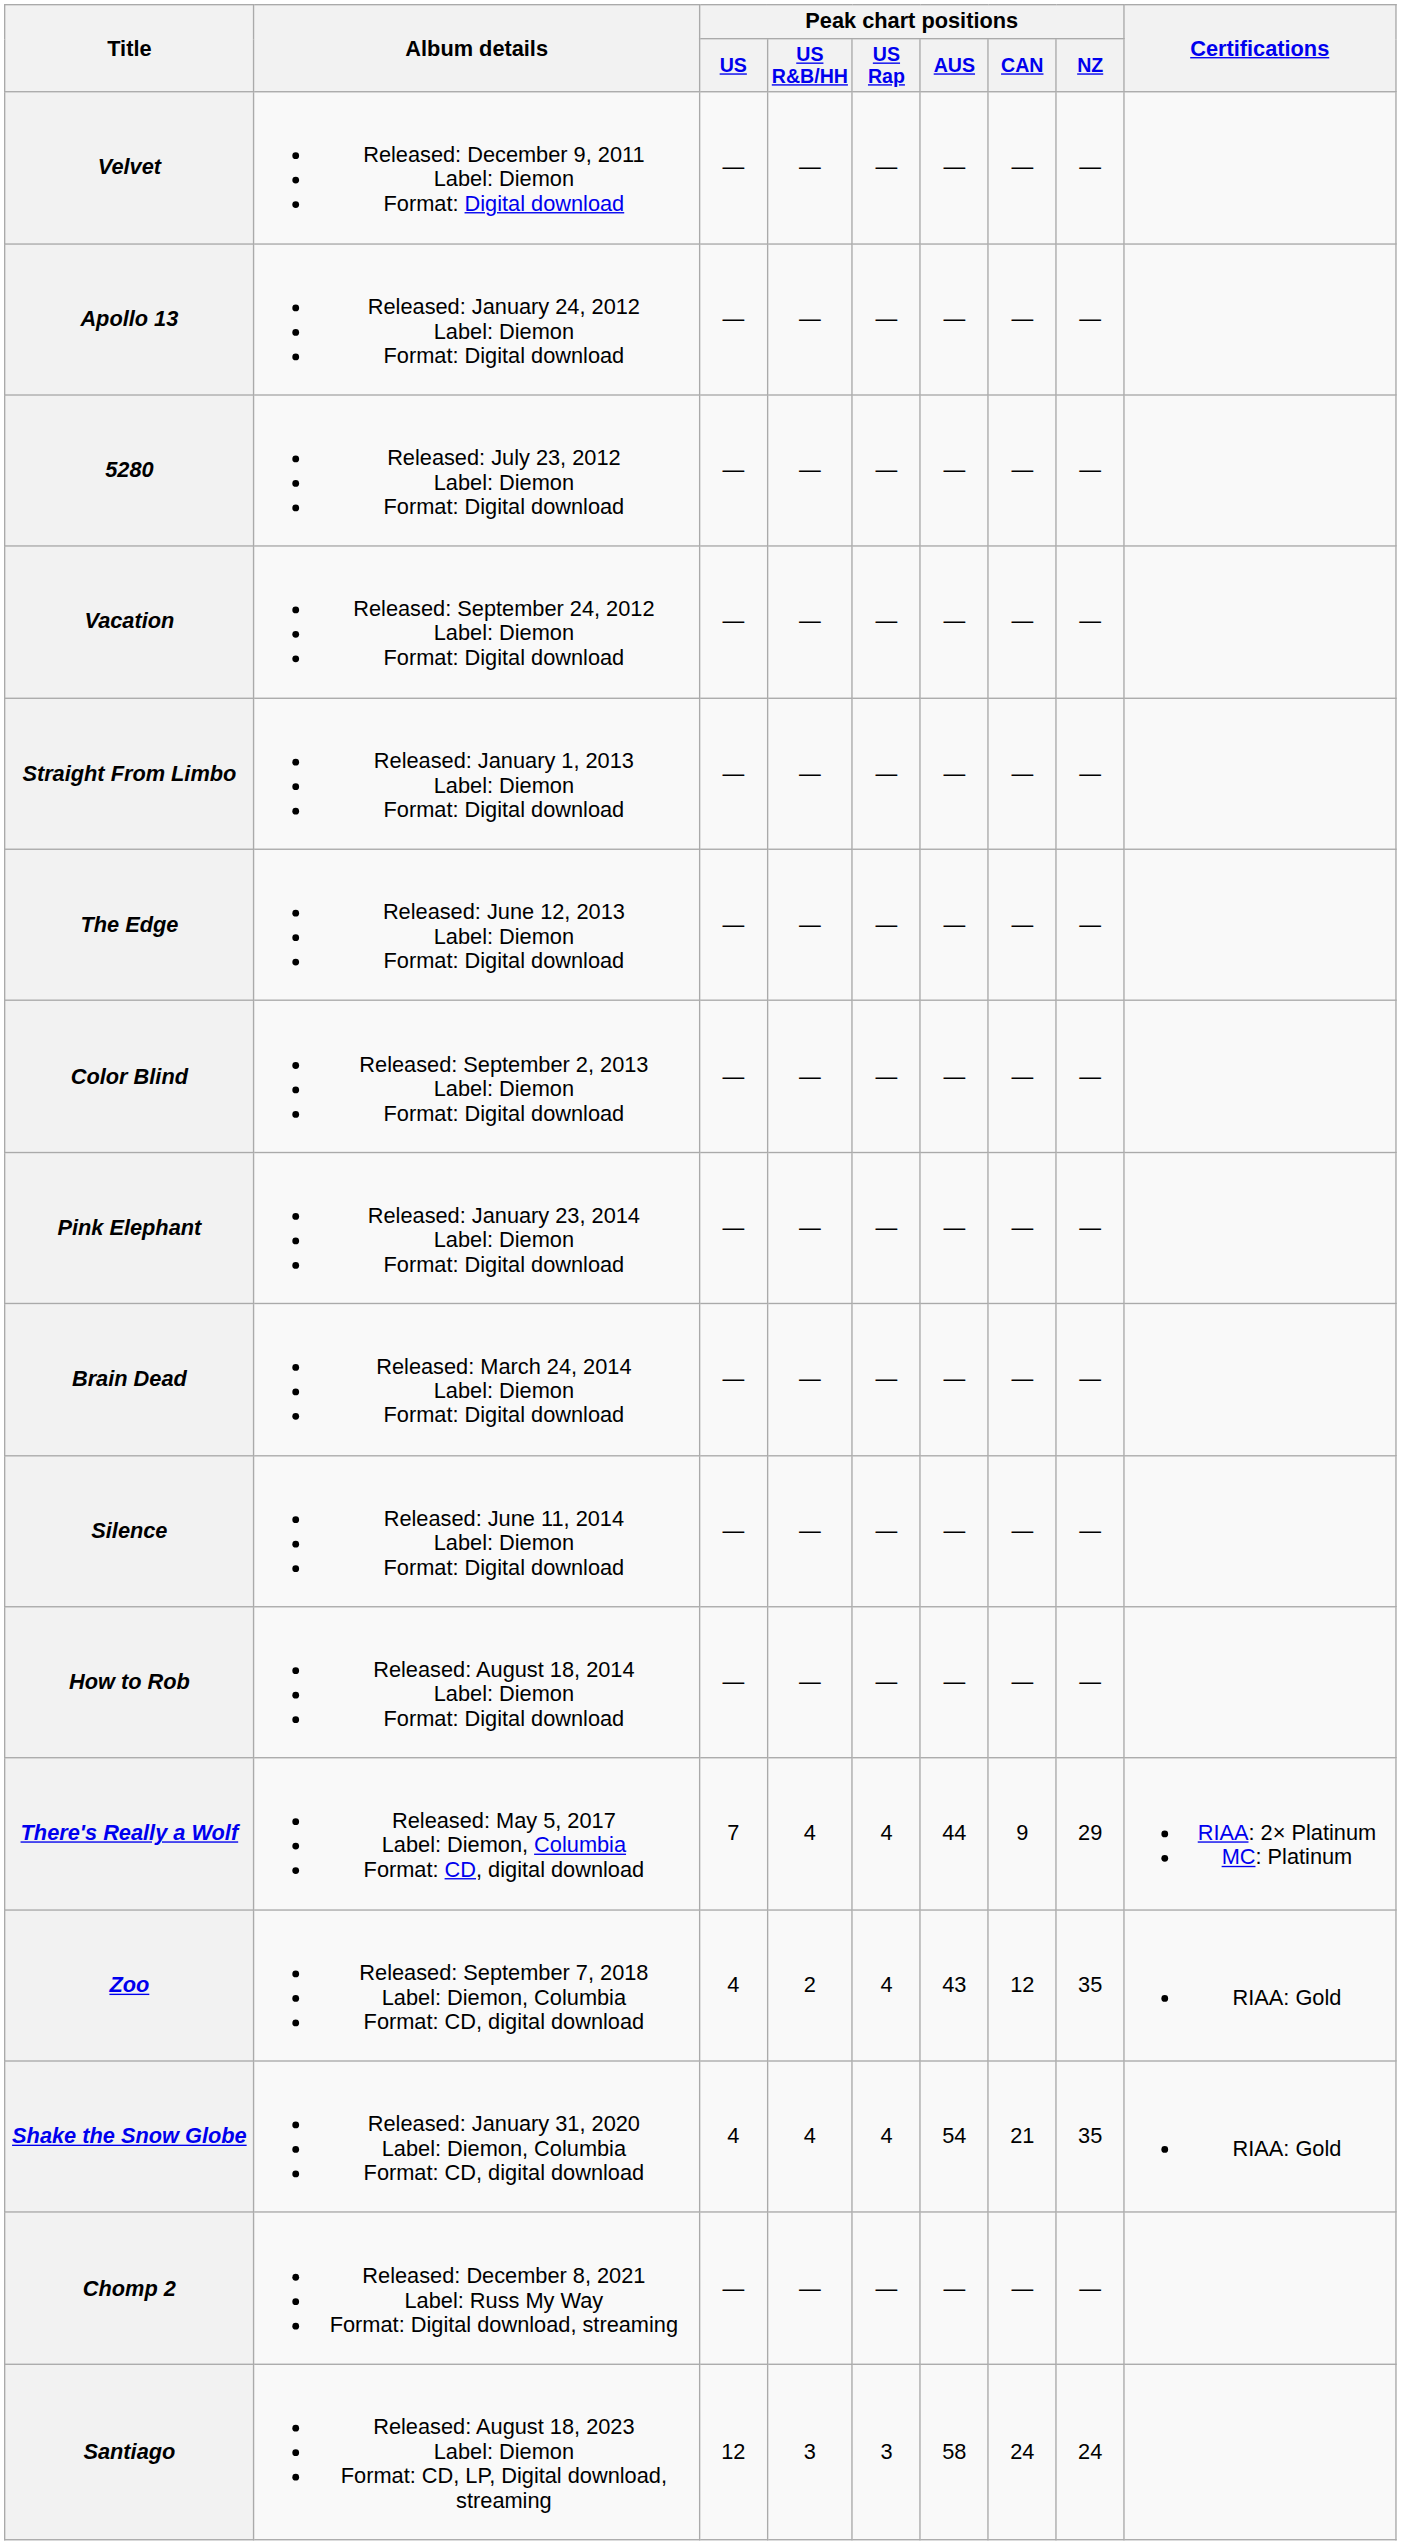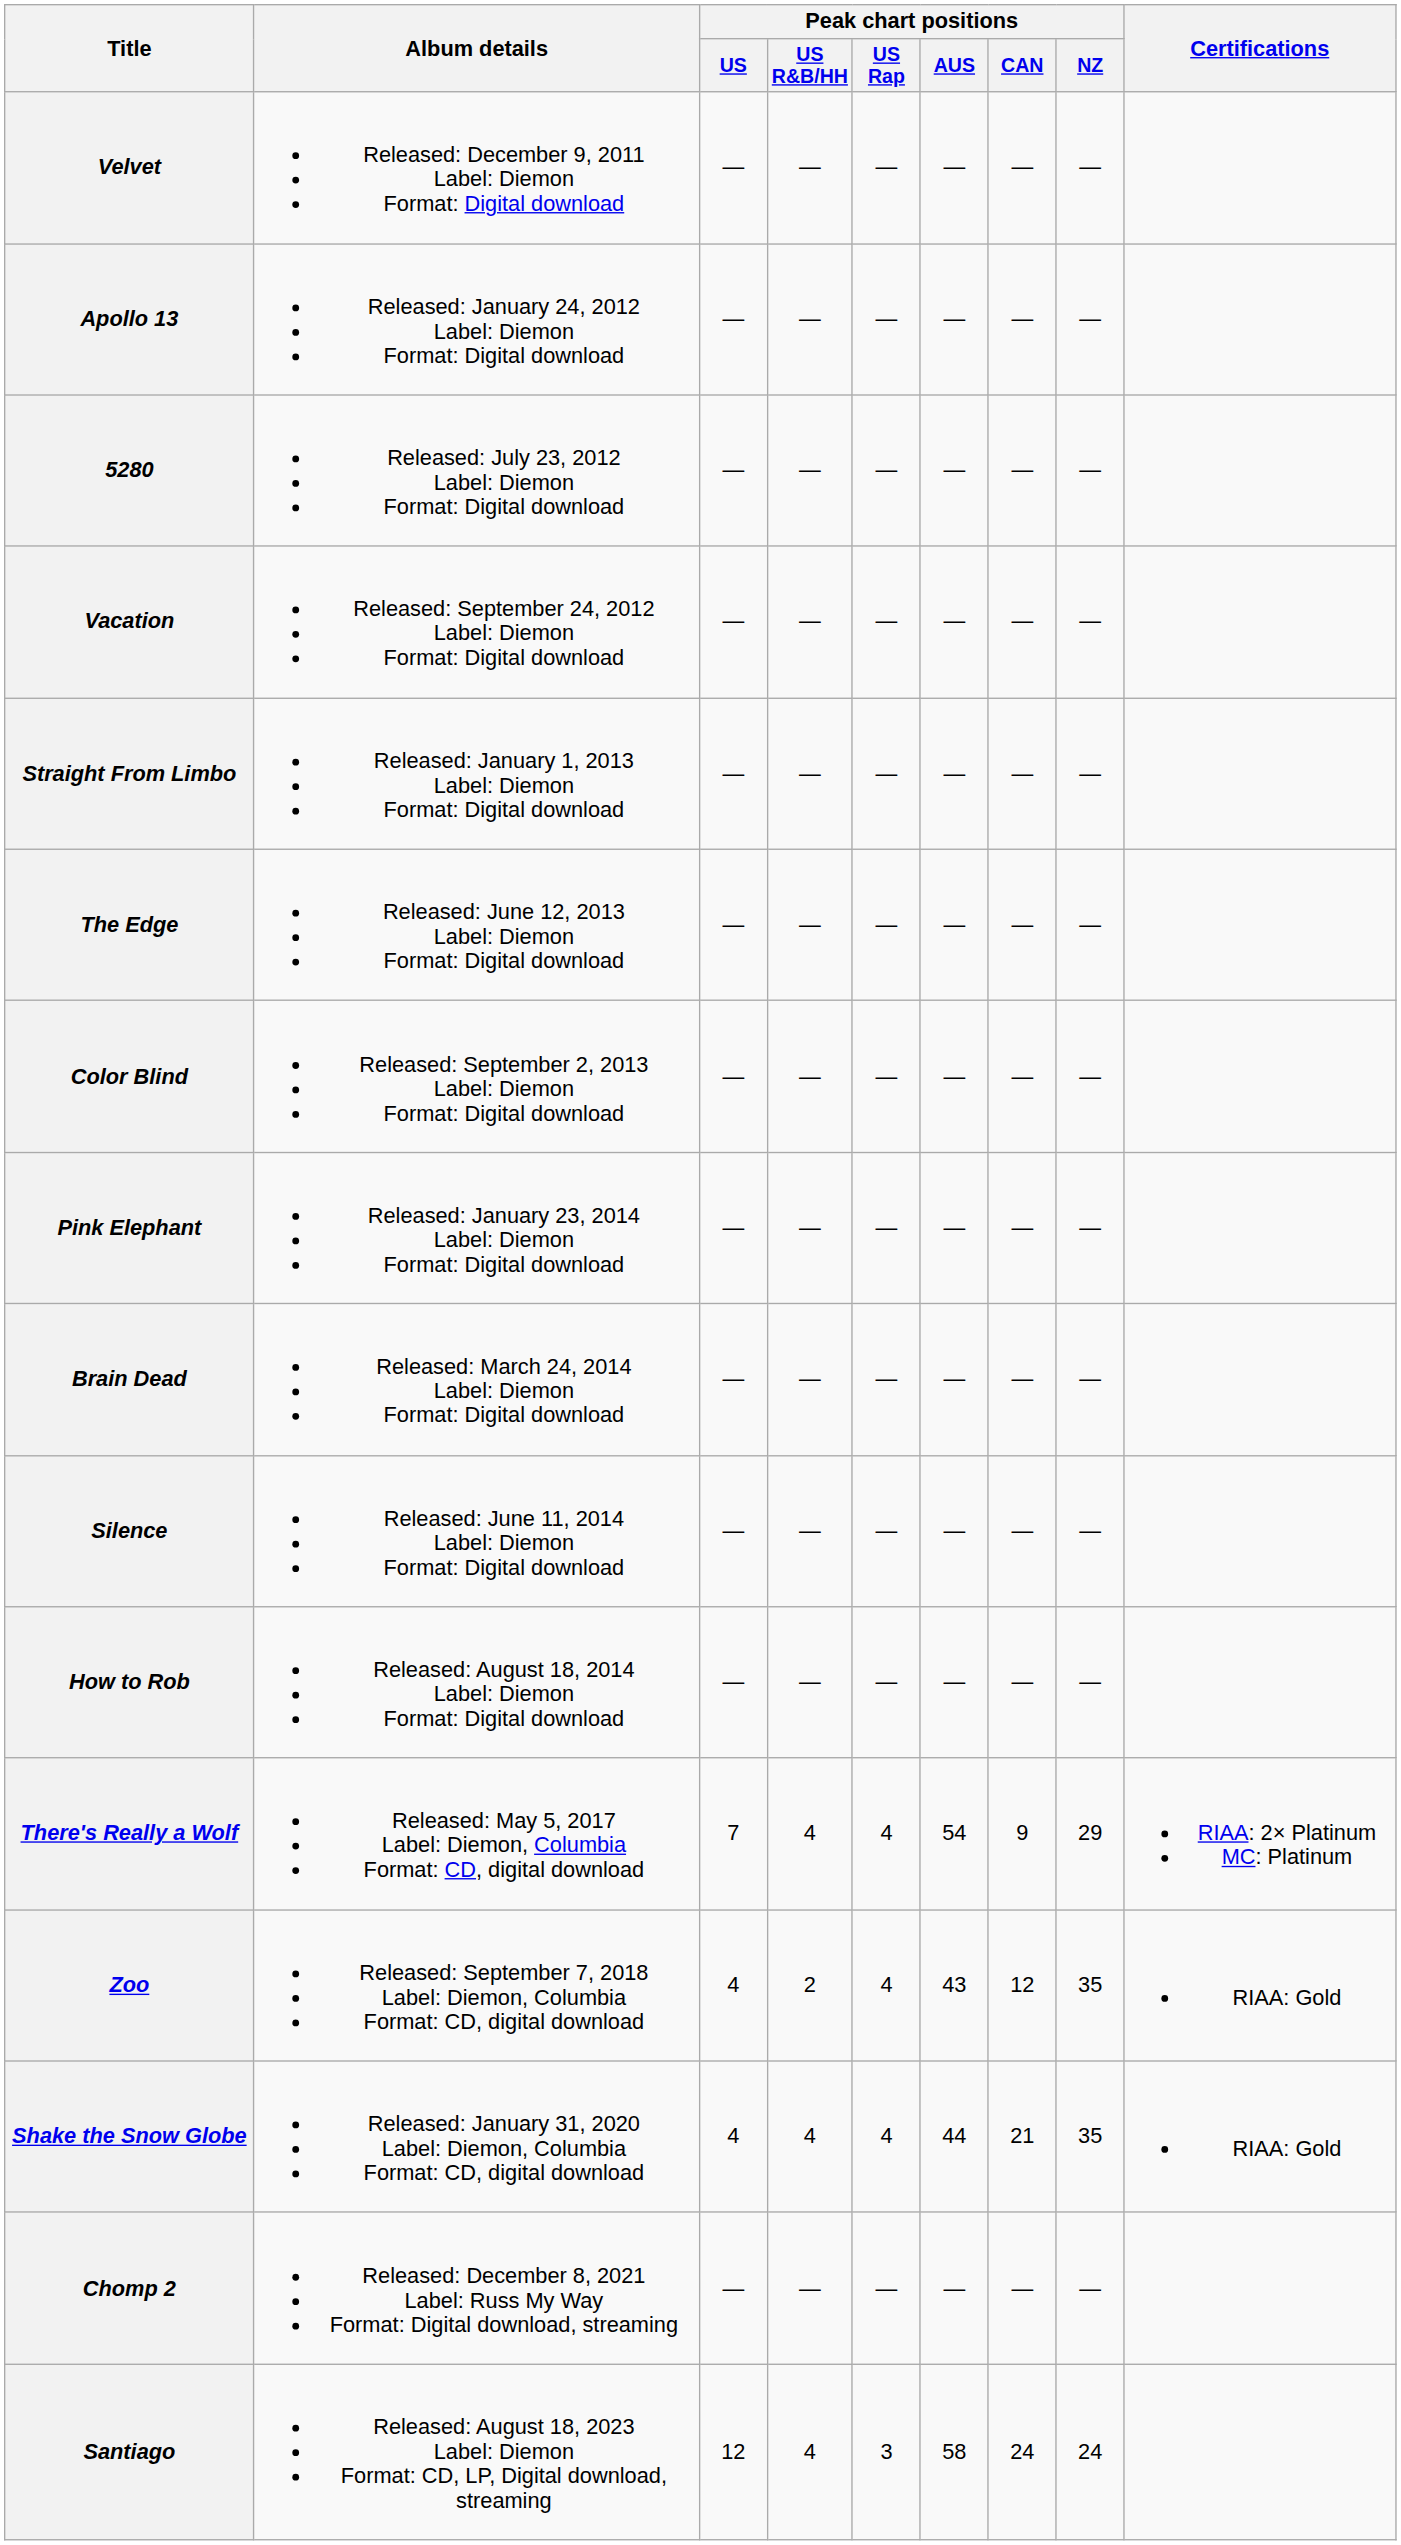 <table class="wikitable plainrowheaders" style="text-align:center;">
 <tr>
 <th scope="col" rowspan="2" style="width:11em;">Title</th>
 <th scope="col" rowspan="2" style="width:20em;">Album details</th>
 <th scope="col" colspan="6">Peak chart positions</th>
 <th scope="col" rowspan="2" style="width:12em;"><a href='#'>Certifications</a></th>
 </tr>
 <tr>
 <th scope="col" style="width:3em;font-size:90%;"><a href='#'>US</a><br></th>
 <th scope="col" style="width:3em;font-size:90%;"><a href='#'>US R&B/HH</a><br></th>
 <th scope="col" style="width:3em;font-size:90%;"><a href='#'>US Rap</a><br></th>
 <th scope="col" style="width:3em;font-size:90%;"><a href='#'>AUS</a><br></th>
 <th scope="col" style="width:3em;font-size:90%;"><a href='#'>CAN</a><br></th>
 <th scope="col" style="width:3em;font-size:90%;"><a href='#'>NZ</a><br></th>
 </tr>
 <tr>
 <th scope="row"><em>Velvet</em></th>
 <td><br><ul><li>Released: December 9, 2011</li><li>Label: Diemon</li><li>Format: <a href='#'>Digital download</a></li></ul></td>
 <td>—</td>
 <td>—</td>
 <td>—</td>
 <td>—</td>
 <td>—</td>
 <td>—</td>
 <td></td>
 </tr>
 <tr>
 <th scope="row"><em>Apollo 13</em></th>
 <td><br><ul><li>Released: January 24, 2012</li><li>Label: Diemon</li><li>Format: Digital download</li></ul></td>
 <td>—</td>
 <td>—</td>
 <td>—</td>
 <td>—</td>
 <td>—</td>
 <td>—</td>
 <td></td>
 </tr>
 <tr>
 <th scope="row"><em>5280</em></th>
 <td><br><ul><li>Released: July 23, 2012</li><li>Label: Diemon</li><li>Format: Digital download</li></ul></td>
 <td>—</td>
 <td>—</td>
 <td>—</td>
 <td>—</td>
 <td>—</td>
 <td>—</td>
 <td></td>
 </tr>
 <tr>
 <th scope="row"><em>Vacation</em></th>
 <td><br><ul><li>Released: September 24, 2012</li><li>Label: Diemon</li><li>Format: Digital download</li></ul></td>
 <td>—</td>
 <td>—</td>
 <td>—</td>
 <td>—</td>
 <td>—</td>
 <td>—</td>
 <td></td>
 </tr>
 <tr>
 <th scope="row"><em>Straight From Limbo</em></th>
 <td><br><ul><li>Released: January 1, 2013</li><li>Label: Diemon</li><li>Format: Digital download</li></ul></td>
 <td>—</td>
 <td>—</td>
 <td>—</td>
 <td>—</td>
 <td>—</td>
 <td>—</td>
 <td></td>
 </tr>
 <tr>
 <th scope="row"><em>The Edge</em></th>
 <td><br><ul><li>Released: June 12, 2013</li><li>Label: Diemon</li><li>Format: Digital download</li></ul></td>
 <td>—</td>
 <td>—</td>
 <td>—</td>
 <td>—</td>
 <td>—</td>
 <td>—</td>
 <td></td>
 </tr>
 <tr>
 <th scope="row"><em>Color Blind</em></th>
 <td><br><ul><li>Released: September 2, 2013</li><li>Label: Diemon</li><li>Format: Digital download</li></ul></td>
 <td>—</td>
 <td>—</td>
 <td>—</td>
 <td>—</td>
 <td>—</td>
 <td>—</td>
 <td></td>
 </tr>
 <tr>
 <th scope="row"><em>Pink Elephant</em></th>
 <td><br><ul><li>Released: January 23, 2014</li><li>Label: Diemon</li><li>Format: Digital download</li></ul></td>
 <td>—</td>
 <td>—</td>
 <td>—</td>
 <td>—</td>
 <td>—</td>
 <td>—</td>
 <td></td>
 </tr>
 <tr>
 <th scope="row"><em>Brain Dead</em></th>
 <td><br><ul><li>Released: March 24, 2014</li><li>Label: Diemon</li><li>Format: Digital download</li></ul></td>
 <td>—</td>
 <td>—</td>
 <td>—</td>
 <td>—</td>
 <td>—</td>
 <td>—</td>
 <td></td>
 </tr>
 <tr>
 <th scope="row"><em>Silence</em></th>
 <td><br><ul><li>Released: June 11, 2014</li><li>Label: Diemon</li><li>Format: Digital download</li></ul></td>
 <td>—</td>
 <td>—</td>
 <td>—</td>
 <td>—</td>
 <td>—</td>
 <td>—</td>
 <td></td>
 </tr>
 <tr>
 <th scope="row"><em>How to Rob</em></th>
 <td><br><ul><li>Released: August 18, 2014</li><li>Label: Diemon</li><li>Format: Digital download</li></ul></td>
 <td>—</td>
 <td>—</td>
 <td>—</td>
 <td>—</td>
 <td>—</td>
 <td>—</td>
 <td></td>
 </tr>
 <tr>
 <th scope="row"><em><a href='#'>There's Really a Wolf</a></em></th>
 <td><br><ul><li>Released: May 5, 2017</li><li>Label: Diemon, <a href='#'>Columbia</a></li><li>Format: <a href='#'>CD</a>, digital download</li></ul></td>
 <td>7</td>
 <td>4</td>
 <td>4</td>
-<td>44</td>
+<td>54</td>
 <td>9</td>
 <td>29</td>
 <td><br><ul><li><a href='#'>RIAA</a>: 2× Platinum</li><li><a href='#'>MC</a>: Platinum</li></ul></td>
 </tr>
 <tr>
 <th scope="row"><em><a href='#'>Zoo</a></em></th>
 <td><br><ul><li>Released: September 7, 2018</li><li>Label: Diemon, Columbia</li><li>Format: CD, digital download</li></ul></td>
 <td>4</td>
 <td>2</td>
 <td>4</td>
 <td>43</td>
 <td>12</td>
 <td>35</td>
 <td><br><ul><li>RIAA: Gold</li></ul></td>
 </tr>
 <tr>
 <th scope="row"><em><a href='#'>Shake the Snow Globe</a></em></th>
 <td><br><ul><li>Released: January 31, 2020</li><li>Label: Diemon, Columbia</li><li>Format: CD, digital download</li></ul></td>
 <td>4</td>
 <td>4</td>
 <td>4</td>
-<td>54</td>
+<td>44</td>
 <td>21</td>
 <td>35</td>
 <td><br><ul><li>RIAA: Gold</li></ul></td>
 </tr>
 <tr>
 <th scope="row"><em>Chomp 2</em></th>
 <td><br><ul><li>Released: December 8, 2021</li><li>Label: Russ My Way</li><li>Format: Digital download, streaming</li></ul></td>
 <td>—</td>
 <td>—</td>
 <td>—</td>
 <td>—</td>
 <td>—</td>
 <td>—</td>
 <td></td>
 </tr>
 <tr>
 <th scope="row"><em>Santiago</em></th>
 <td><br><ul><li>Released: August 18, 2023</li><li>Label: Diemon</li><li>Format: CD, LP, Digital download, streaming</li></ul></td>
 <td>12</td>
-<td>3</td>
+<td>4</td>
 <td>3</td>
 <td>58</td>
 <td>24</td>
 <td>24<br></td>
 <td></td>
 </tr>
 </table>
